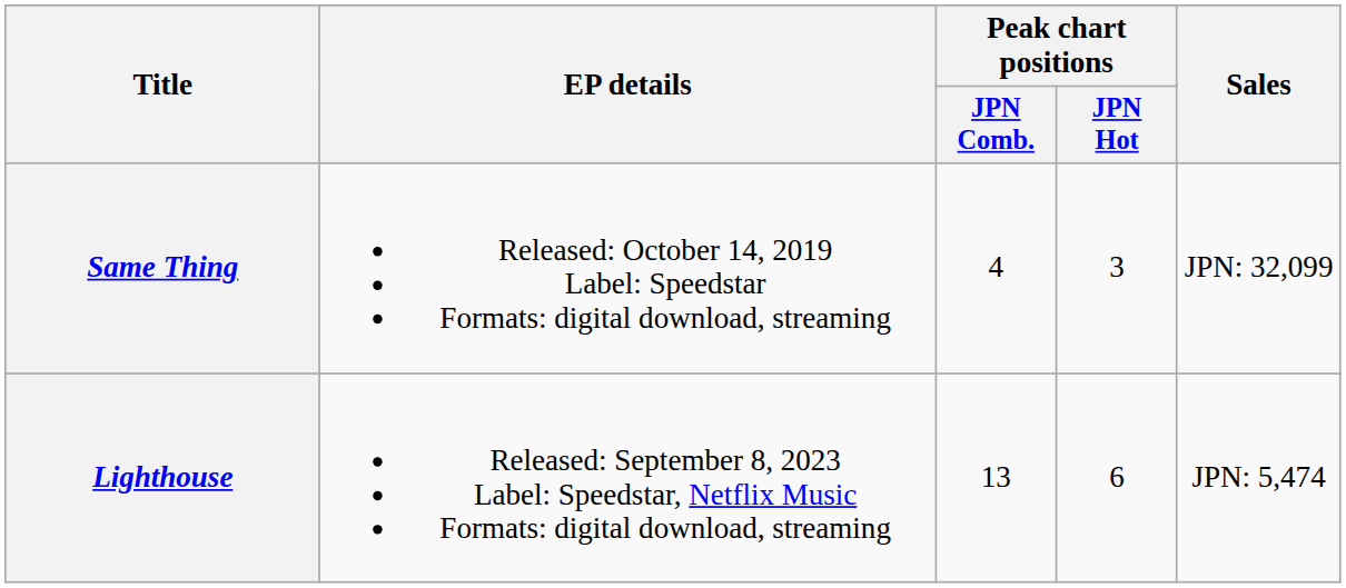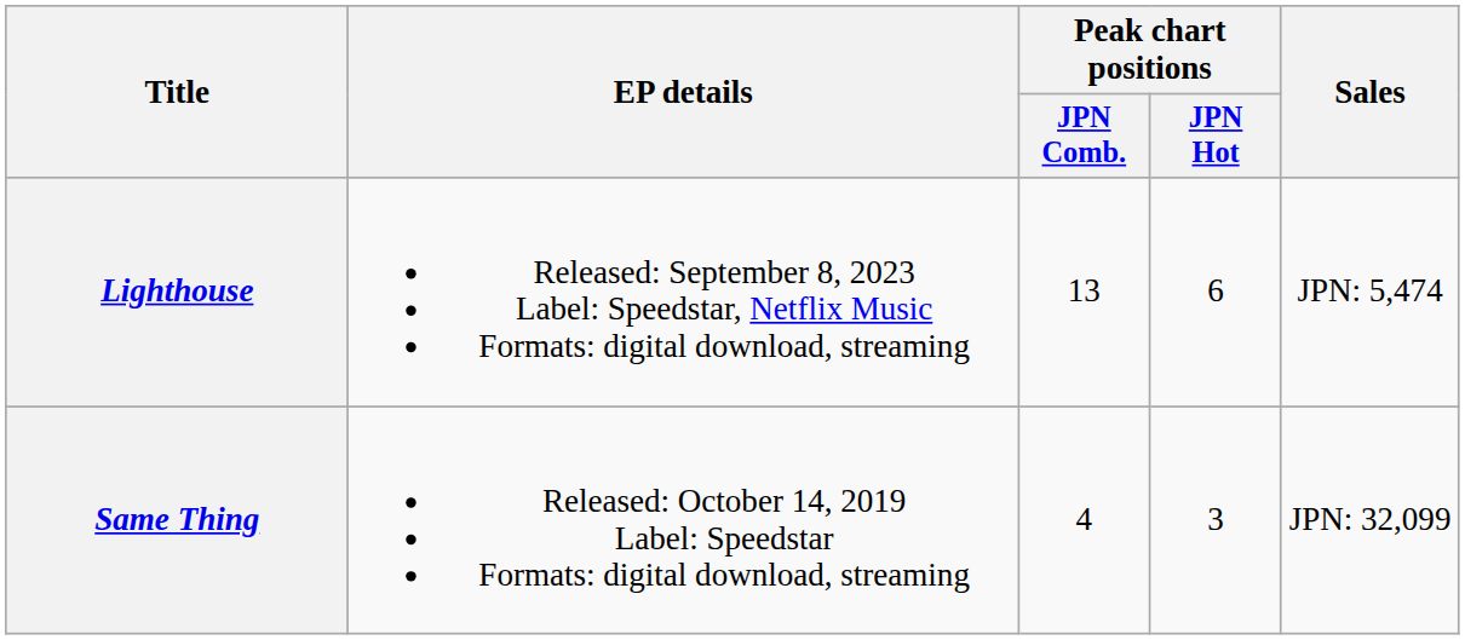 <table class="wikitable plainrowheaders" style="text-align:center;">
 <tr>
 <th scope="col" style="width:10em;" rowspan="2">Title</th>
 <th scope="col" rowspan="2" style="width:20em;">EP details</th>
 <th scope="colgroup" colspan="2">Peak chart positions</th>
 <th scope="col" rowspan="2" style="width:;">Sales</th>
 </tr>
 <tr>
 <th scope="col" style="width:4em;font-size:90%;"><a href='#'>JPN<br>Comb.</a><br></th>
 <th scope="col" style="width:4em;font-size:90%;"><a href='#'>JPN<br>Hot</a><br></th>
 </tr>
 <tr>
+<th scope="row"><em><a href='#'>Lighthouse</a></em></th>
+<td><br><ul><li>Released: September 8, 2023</li><li>Label: Speedstar, <a href='#'>Netflix Music</a></li><li>Formats: digital download, streaming</li></ul></td>
+<td>13</td>
+<td>6</td>
+<td>JPN: 5,474</td>
+</tr>
+<tr>
 <th scope="row"><em><a href='#'>Same Thing</a></em></th>
 <td><br><ul><li>Released: October 14, 2019</li><li>Label: Speedstar</li><li>Formats: digital download, streaming</li></ul></td>
 <td>4</td>
 <td>3</td>
 <td>JPN: 32,099</td>
 </tr>
-<tr>
-<th scope="row"><em><a href='#'>Lighthouse</a></em></th>
-<td><br><ul><li>Released: September 8, 2023</li><li>Label: Speedstar, <a href='#'>Netflix Music</a></li><li>Formats: digital download, streaming</li></ul></td>
-<td>13</td>
-<td>6</td>
-<td>JPN: 5,474</td>
-</tr>
 </table>
